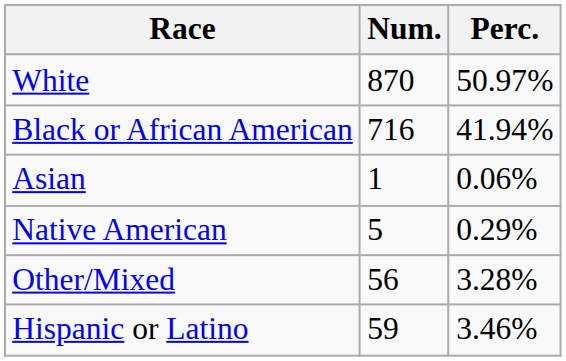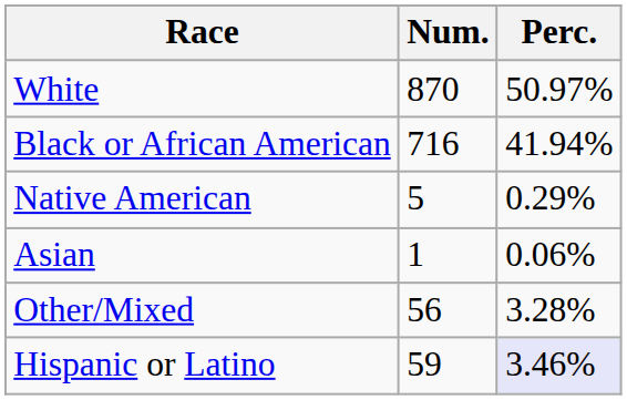 <table class="wikitable">
 <tr>
 <th>Race</th>
 <th>Num.</th>
 <th>Perc.</th>
 </tr>
 <tr>
 <td><a href='#'>White</a></td>
 <td>870</td>
 <td>50.97%</td>
 </tr>
 <tr>
 <td><a href='#'>Black or African American</a></td>
 <td>716</td>
 <td>41.94%</td>
 </tr>
 <tr>
+<td><a href='#'>Native American</a></td>
+<td>5</td>
+<td>0.29%</td>
+</tr>
+<tr>
 <td><a href='#'>Asian</a></td>
 <td>1</td>
 <td>0.06%</td>
-</tr>
-<tr>
-<td><a href='#'>Native American</a></td>
-<td>5</td>
-<td>0.29%</td>
 </tr>
 <tr>
 <td><a href='#'>Other/Mixed</a></td>
 <td>56</td>
 <td>3.28%</td>
 </tr>
 <tr>
 <td><a href='#'>Hispanic</a> or <a href='#'>Latino</a></td>
 <td>59</td>
-<td>3.46%</td>
+<td style="background: lavender;">3.46%</td>
 </tr>
 </table>
